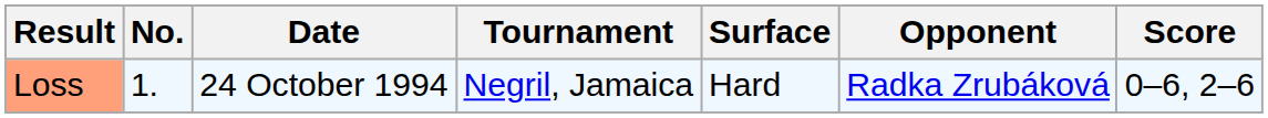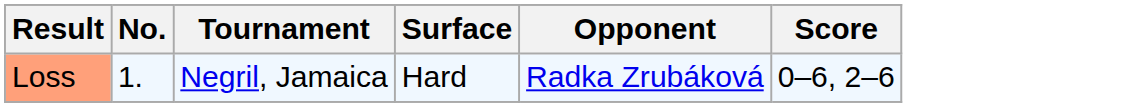 <table class="sortable wikitable" style=font-size:97%>
 <tr>
 <th>Result</th>
 <th>No.</th>
-<th>Date</th>
 <th>Tournament</th>
 <th>Surface</th>
 <th>Opponent</th>
 <th>Score</th>
 </tr>
 <tr style="background:#f0f8ff;">
 <td style="background:#ffa07a;">Loss</td>
 <td>1.</td>
-<td>24 October 1994</td>
 <td><a href='#'>Negril</a>, Jamaica</td>
 <td>Hard</td>
 <td> <a href='#'>Radka Zrubáková</a></td>
 <td>0–6, 2–6</td>
 </tr>
 </table>
